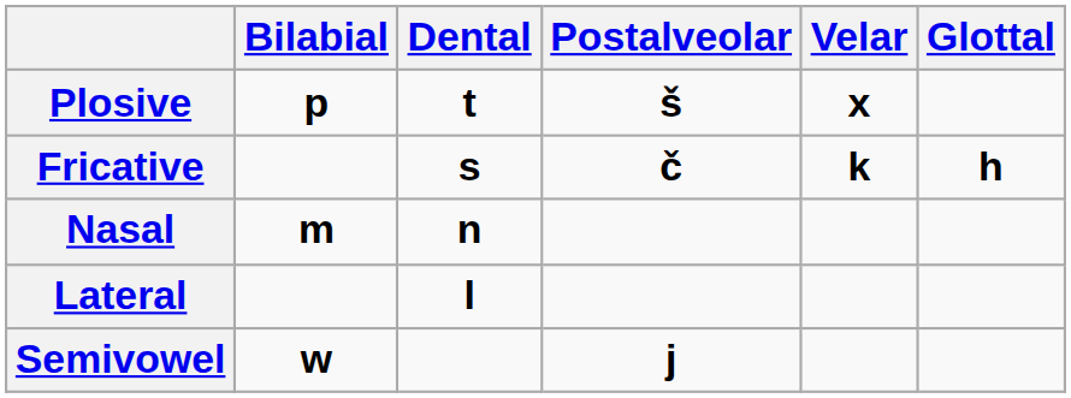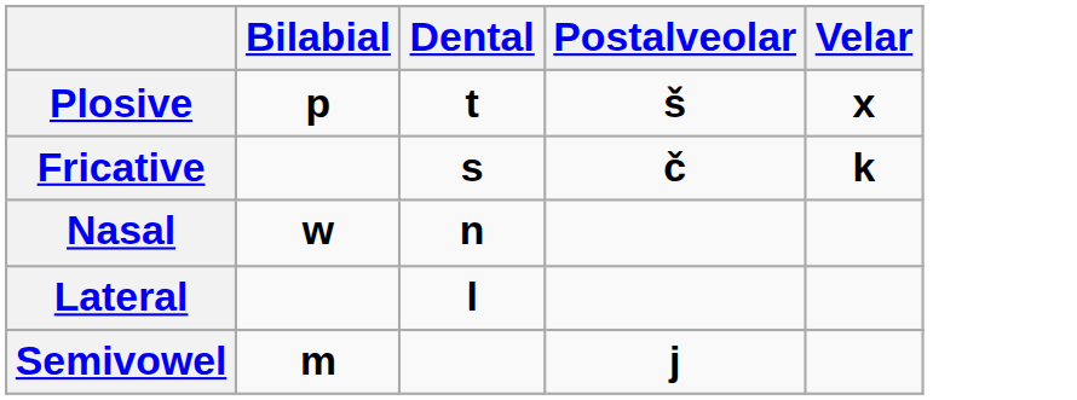 <table class="wikitable" style=text-align:center>
 <tr>
 <th></th>
 <th><a href='#'>Bilabial</a></th>
 <th><a href='#'>Dental</a></th>
 <th><a href='#'>Postalveolar</a></th>
 <th><a href='#'>Velar</a></th>
-<th><a href='#'>Glottal</a></th>
 </tr>
 <tr>
 <th><a href='#'>Plosive</a></th>
 <td><strong>p</strong> </td>
 <td><strong>t</strong> </td>
 <td><strong>š</strong> </td>
 <td><strong>x</strong> </td>
-<td></td>
 </tr>
 <tr>
 <th><a href='#'>Fricative</a></th>
 <td></td>
 <td><strong>s</strong> </td>
 <td><strong>č</strong> </td>
 <td><strong>k</strong> </td>
-<td><strong>h</strong> </td>
 </tr>
 <tr>
 <th><a href='#'>Nasal</a></th>
-<td><strong>m</strong> </td>
+<td><strong>w</strong> </td>
 <td><strong>n</strong> </td>
-<td></td>
 <td></td>
 <td></td>
 </tr>
 <tr>
 <th><a href='#'>Lateral</a></th>
 <td></td>
 <td><strong>l</strong> </td>
 <td></td>
 <td></td>
-<td></td>
 </tr>
 <tr>
 <th><a href='#'>Semivowel</a></th>
-<td><strong>w</strong> </td>
+<td><strong>m</strong> </td>
 <td></td>
 <td><strong>j</strong> </td>
 <td></td>
-<td></td>
 </tr>
 </table>
